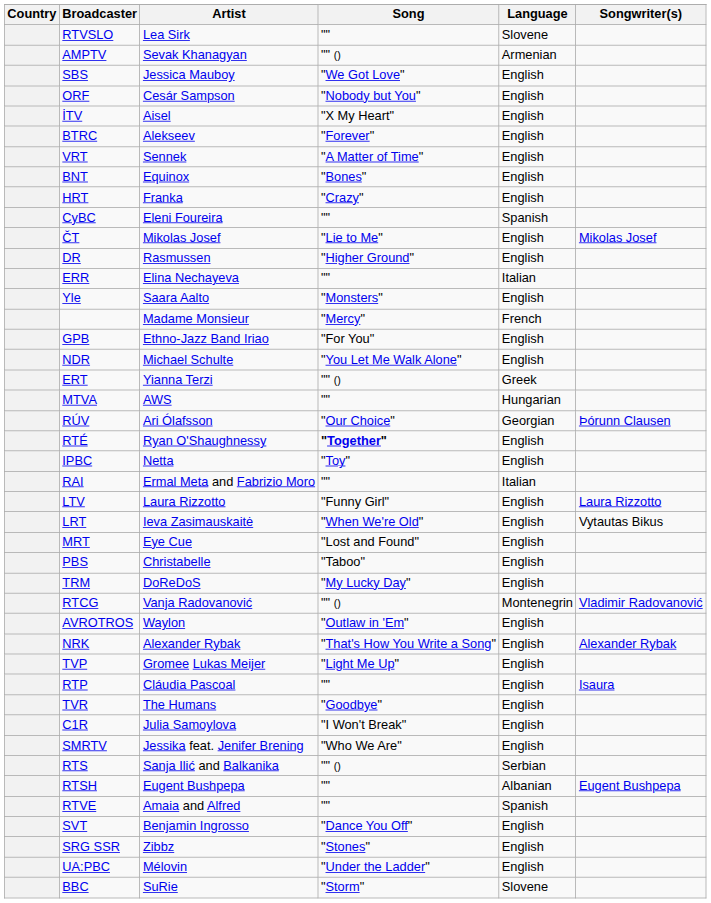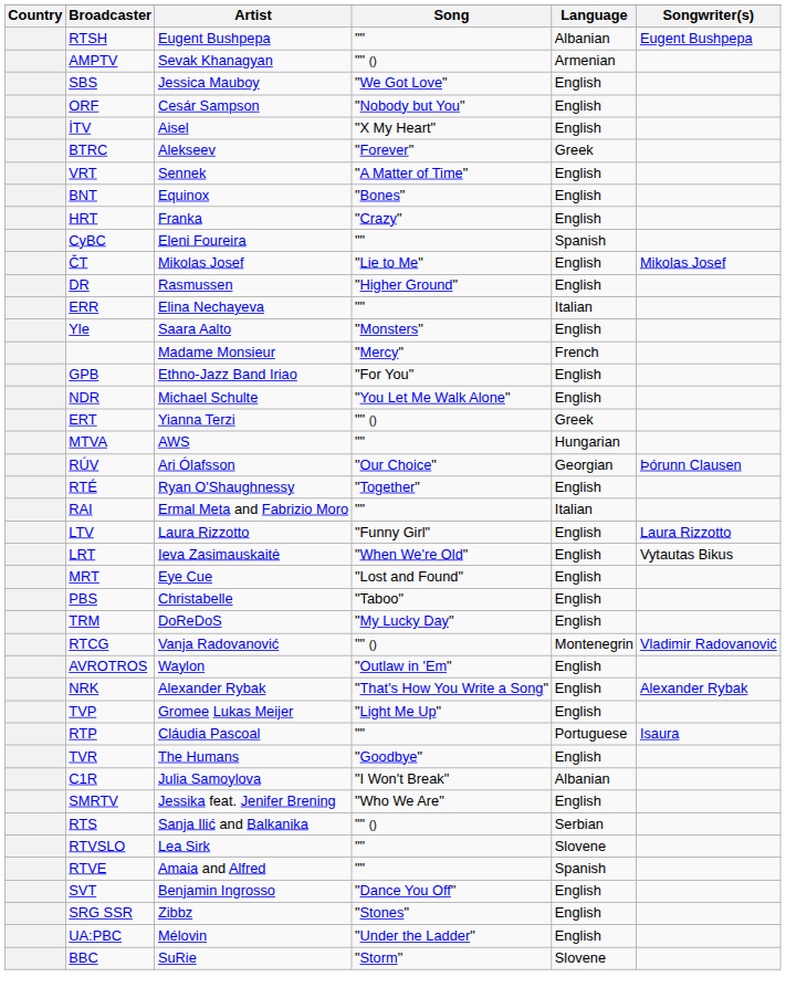 <table class="wikitable plainrowheaders">
 <tr>
 </tr>
 <tr>
 <th scope="col">Country</th>
 <th scope="col">Broadcaster</th>
 <th scope="col">Artist</th>
 <th scope="col">Song</th>
 <th scope="col">Language</th>
 <th scope="col">Songwriter(s)</th>
 </tr>
 <tr>
 <th scope="row"></th>
-<td><a href='#'>RTVSLO</a></td>
-<td><a href='#'>Lea Sirk</a></td>
+<td><a href='#'>RTSH</a></td>
+<td><a href='#'>Eugent Bushpepa</a></td>
 <td>""</td>
-<td>Slovene</td>
-<td></td>
+<td>Albanian</td>
+<td><a href='#'>Eugent Bushpepa</a></td>
 </tr>
 <tr>
 <th scope="row"></th>
 <td><a href='#'>AMPTV</a></td>
 <td><a href='#'>Sevak Khanagyan</a></td>
 <td>"" <small>()</small></td>
 <td>Armenian</td>
 <td></td>
 </tr>
 <tr>
 <th scope="row"></th>
 <td><a href='#'>SBS</a></td>
 <td><a href='#'>Jessica Mauboy</a></td>
 <td>"<a href='#'>We Got Love</a>"</td>
 <td>English</td>
 <td></td>
 </tr>
 <tr>
 <th scope="row"></th>
 <td><a href='#'>ORF</a></td>
 <td><a href='#'>Cesár Sampson</a></td>
 <td>"<a href='#'>Nobody but You</a>"</td>
 <td>English</td>
 <td></td>
 </tr>
 <tr>
 <th scope="row"></th>
 <td><a href='#'>İTV</a></td>
 <td><a href='#'>Aisel</a></td>
 <td>"X My Heart"</td>
 <td>English</td>
 <td></td>
 </tr>
 <tr>
 <th scope="row"></th>
 <td><a href='#'>BTRC</a></td>
 <td><a href='#'>Alekseev</a></td>
 <td>"<a href='#'>Forever</a>"</td>
-<td>English</td>
+<td>Greek</td>
 <td></td>
 </tr>
 <tr>
 <th scope="row"></th>
 <td><a href='#'>VRT</a></td>
 <td><a href='#'>Sennek</a></td>
 <td>"<a href='#'>A Matter of Time</a>"</td>
 <td>English</td>
 <td></td>
 </tr>
 <tr>
 <th scope="row"></th>
 <td><a href='#'>BNT</a></td>
 <td><a href='#'>Equinox</a></td>
 <td>"<a href='#'>Bones</a>"</td>
 <td>English</td>
 <td></td>
 </tr>
 <tr>
 <th scope="row"></th>
 <td><a href='#'>HRT</a></td>
 <td><a href='#'>Franka</a></td>
 <td>"<a href='#'>Crazy</a>"</td>
 <td>English</td>
 <td></td>
 </tr>
 <tr>
 <th scope="row"></th>
 <td><a href='#'>CyBC</a></td>
 <td><a href='#'>Eleni Foureira</a></td>
 <td>""</td>
 <td>Spanish</td>
 <td></td>
 </tr>
 <tr>
 <th scope="row"></th>
 <td><a href='#'>ČT</a></td>
 <td><a href='#'>Mikolas Josef</a></td>
 <td>"<a href='#'>Lie to Me</a>"</td>
 <td>English</td>
 <td><a href='#'>Mikolas Josef</a></td>
 </tr>
 <tr>
 <th scope="row"></th>
 <td><a href='#'>DR</a></td>
 <td><a href='#'>Rasmussen</a></td>
 <td>"<a href='#'>Higher Ground</a>"</td>
 <td>English</td>
 <td></td>
 </tr>
 <tr>
 <th scope="row"></th>
 <td><a href='#'>ERR</a></td>
 <td><a href='#'>Elina Nechayeva</a></td>
 <td>""</td>
 <td>Italian</td>
 <td></td>
 </tr>
 <tr>
 <th scope="row"></th>
 <td><a href='#'>Yle</a></td>
 <td><a href='#'>Saara Aalto</a></td>
 <td>"<a href='#'>Monsters</a>"</td>
 <td>English</td>
 <td></td>
 </tr>
 <tr>
 <th scope="row"></th>
 <td></td>
 <td><a href='#'>Madame Monsieur</a></td>
 <td>"<a href='#'>Mercy</a>"</td>
 <td>French</td>
 <td></td>
 </tr>
 <tr>
 <th scope="row"></th>
 <td><a href='#'>GPB</a></td>
 <td><a href='#'>Ethno-Jazz Band Iriao</a></td>
 <td>"For You"</td>
 <td>English</td>
 <td></td>
 </tr>
 <tr>
 <th scope="row"></th>
 <td><a href='#'>NDR</a></td>
 <td><a href='#'>Michael Schulte</a></td>
 <td>"<a href='#'>You Let Me Walk Alone</a>"</td>
 <td>English</td>
 <td></td>
 </tr>
 <tr>
 <th scope="row"></th>
 <td><a href='#'>ERT</a></td>
 <td><a href='#'>Yianna Terzi</a></td>
 <td>"" <small>()</small></td>
 <td>Greek</td>
 <td></td>
 </tr>
 <tr>
 <th scope="row"></th>
 <td><a href='#'>MTVA</a></td>
 <td><a href='#'>AWS</a></td>
 <td>""</td>
 <td>Hungarian</td>
 <td></td>
 </tr>
 <tr>
 <th scope="row"></th>
 <td><a href='#'>RÚV</a></td>
 <td><a href='#'>Ari Ólafsson</a></td>
 <td>"<a href='#'>Our Choice</a>"</td>
 <td>Georgian</td>
 <td><a href='#'>Þórunn Clausen</a></td>
 </tr>
 <tr>
 <th scope="row"></th>
 <td><a href='#'>RTÉ</a></td>
 <td><a href='#'>Ryan O'Shaughnessy</a></td>
-<td><strong>"<a href='#'>Together</a>"</strong></td>
-<td>English</td>
-<td></td>
-</tr>
-<tr>
-<th scope="row"></th>
-<td><a href='#'>IPBC</a></td>
-<td><a href='#'>Netta</a></td>
-<td>"<a href='#'>Toy</a>"</td>
+<td>"<a href='#'>Together</a>"</td>
 <td>English</td>
 <td></td>
 </tr>
 <tr>
 <th scope="row"></th>
 <td><a href='#'>RAI</a></td>
 <td><a href='#'>Ermal Meta</a> and <a href='#'>Fabrizio Moro</a></td>
 <td>""</td>
 <td>Italian</td>
 <td></td>
 </tr>
 <tr>
 <th scope="row"></th>
 <td><a href='#'>LTV</a></td>
 <td><a href='#'>Laura Rizzotto</a></td>
 <td>"Funny Girl"</td>
 <td>English</td>
 <td><a href='#'>Laura Rizzotto</a></td>
 </tr>
 <tr>
 <th scope="row"></th>
 <td><a href='#'>LRT</a></td>
 <td><a href='#'>Ieva Zasimauskaitė</a></td>
 <td>"<a href='#'>When We're Old</a>"</td>
 <td>English</td>
 <td>Vytautas Bikus</td>
 </tr>
 <tr>
 <th scope="row"></th>
 <td><a href='#'>MRT</a></td>
 <td><a href='#'>Eye Cue</a></td>
 <td>"Lost and Found"</td>
 <td>English</td>
 <td></td>
 </tr>
 <tr>
 <th scope="row"></th>
 <td><a href='#'>PBS</a></td>
 <td><a href='#'>Christabelle</a></td>
 <td>"Taboo"</td>
 <td>English</td>
 <td></td>
 </tr>
 <tr>
 <th scope="row"></th>
 <td><a href='#'>TRM</a></td>
 <td><a href='#'>DoReDoS</a></td>
 <td>"<a href='#'>My Lucky Day</a>"</td>
 <td>English</td>
 <td></td>
 </tr>
 <tr>
 <th scope="row"></th>
 <td><a href='#'>RTCG</a></td>
 <td><a href='#'>Vanja Radovanović</a></td>
 <td>"" <small>()</small></td>
 <td>Montenegrin</td>
 <td><a href='#'>Vladimir Radovanović</a></td>
 </tr>
 <tr>
 <th scope="row"></th>
 <td><a href='#'>AVROTROS</a></td>
 <td><a href='#'>Waylon</a></td>
 <td>"<a href='#'>Outlaw in 'Em</a>"</td>
 <td>English</td>
 <td></td>
 </tr>
 <tr>
 <th scope="row"></th>
 <td><a href='#'>NRK</a></td>
 <td><a href='#'>Alexander Rybak</a></td>
 <td>"<a href='#'>That's How You Write a Song</a>"</td>
 <td>English</td>
 <td><a href='#'>Alexander Rybak</a></td>
 </tr>
 <tr>
 <th scope="row"></th>
 <td><a href='#'>TVP</a></td>
 <td><a href='#'>Gromee</a>  <a href='#'>Lukas Meijer</a></td>
 <td>"<a href='#'>Light Me Up</a>"</td>
 <td>English</td>
 <td></td>
 </tr>
 <tr>
 <th scope="row"></th>
 <td><a href='#'>RTP</a></td>
 <td><a href='#'>Cláudia Pascoal</a></td>
 <td>""</td>
-<td>English</td>
+<td>Portuguese</td>
 <td><a href='#'>Isaura</a></td>
 </tr>
 <tr>
 <th scope="row"></th>
 <td><a href='#'>TVR</a></td>
 <td><a href='#'>The Humans</a></td>
 <td>"<a href='#'>Goodbye</a>"</td>
 <td>English</td>
 <td></td>
 </tr>
 <tr>
 <th scope="row"></th>
 <td><a href='#'>C1R</a></td>
 <td><a href='#'>Julia Samoylova</a></td>
 <td>"I Won't Break"</td>
-<td>English</td>
+<td>Albanian</td>
 <td></td>
 </tr>
 <tr>
 <th scope="row"></th>
 <td><a href='#'>SMRTV</a></td>
 <td><a href='#'>Jessika</a> feat. <a href='#'>Jenifer Brening</a></td>
 <td>"Who We Are"</td>
 <td>English</td>
 <td></td>
 </tr>
 <tr>
 <th scope="row"></th>
 <td><a href='#'>RTS</a></td>
 <td><a href='#'>Sanja Ilić</a> and <a href='#'>Balkanika</a></td>
 <td>"" <small>()</small></td>
 <td>Serbian</td>
 <td></td>
 </tr>
 <tr>
 <th scope="row"></th>
-<td><a href='#'>RTSH</a></td>
-<td><a href='#'>Eugent Bushpepa</a></td>
+<td><a href='#'>RTVSLO</a></td>
+<td><a href='#'>Lea Sirk</a></td>
 <td>""</td>
-<td>Albanian</td>
-<td><a href='#'>Eugent Bushpepa</a></td>
+<td>Slovene</td>
+<td></td>
 </tr>
 <tr>
 <th scope="row"></th>
 <td><a href='#'>RTVE</a></td>
 <td><a href='#'>Amaia</a> and <a href='#'>Alfred</a></td>
 <td>""</td>
 <td>Spanish</td>
 <td></td>
 </tr>
 <tr>
 <th scope="row"></th>
 <td><a href='#'>SVT</a></td>
 <td><a href='#'>Benjamin Ingrosso</a></td>
 <td>"<a href='#'>Dance You Off</a>"</td>
 <td>English</td>
 <td></td>
 </tr>
 <tr>
 <th scope="row"></th>
 <td><a href='#'>SRG SSR</a></td>
 <td><a href='#'>Zibbz</a></td>
 <td>"<a href='#'>Stones</a>"</td>
 <td>English</td>
 <td></td>
 </tr>
 <tr>
 <th scope="row"></th>
 <td><a href='#'>UA:PBC</a></td>
 <td><a href='#'>Mélovin</a></td>
 <td>"<a href='#'>Under the Ladder</a>"</td>
 <td>English</td>
 <td></td>
 </tr>
 <tr>
 <th scope="row"></th>
 <td><a href='#'>BBC</a></td>
 <td><a href='#'>SuRie</a></td>
 <td>"<a href='#'>Storm</a>"</td>
 <td>Slovene</td>
 <td></td>
 </tr>
 </table>
